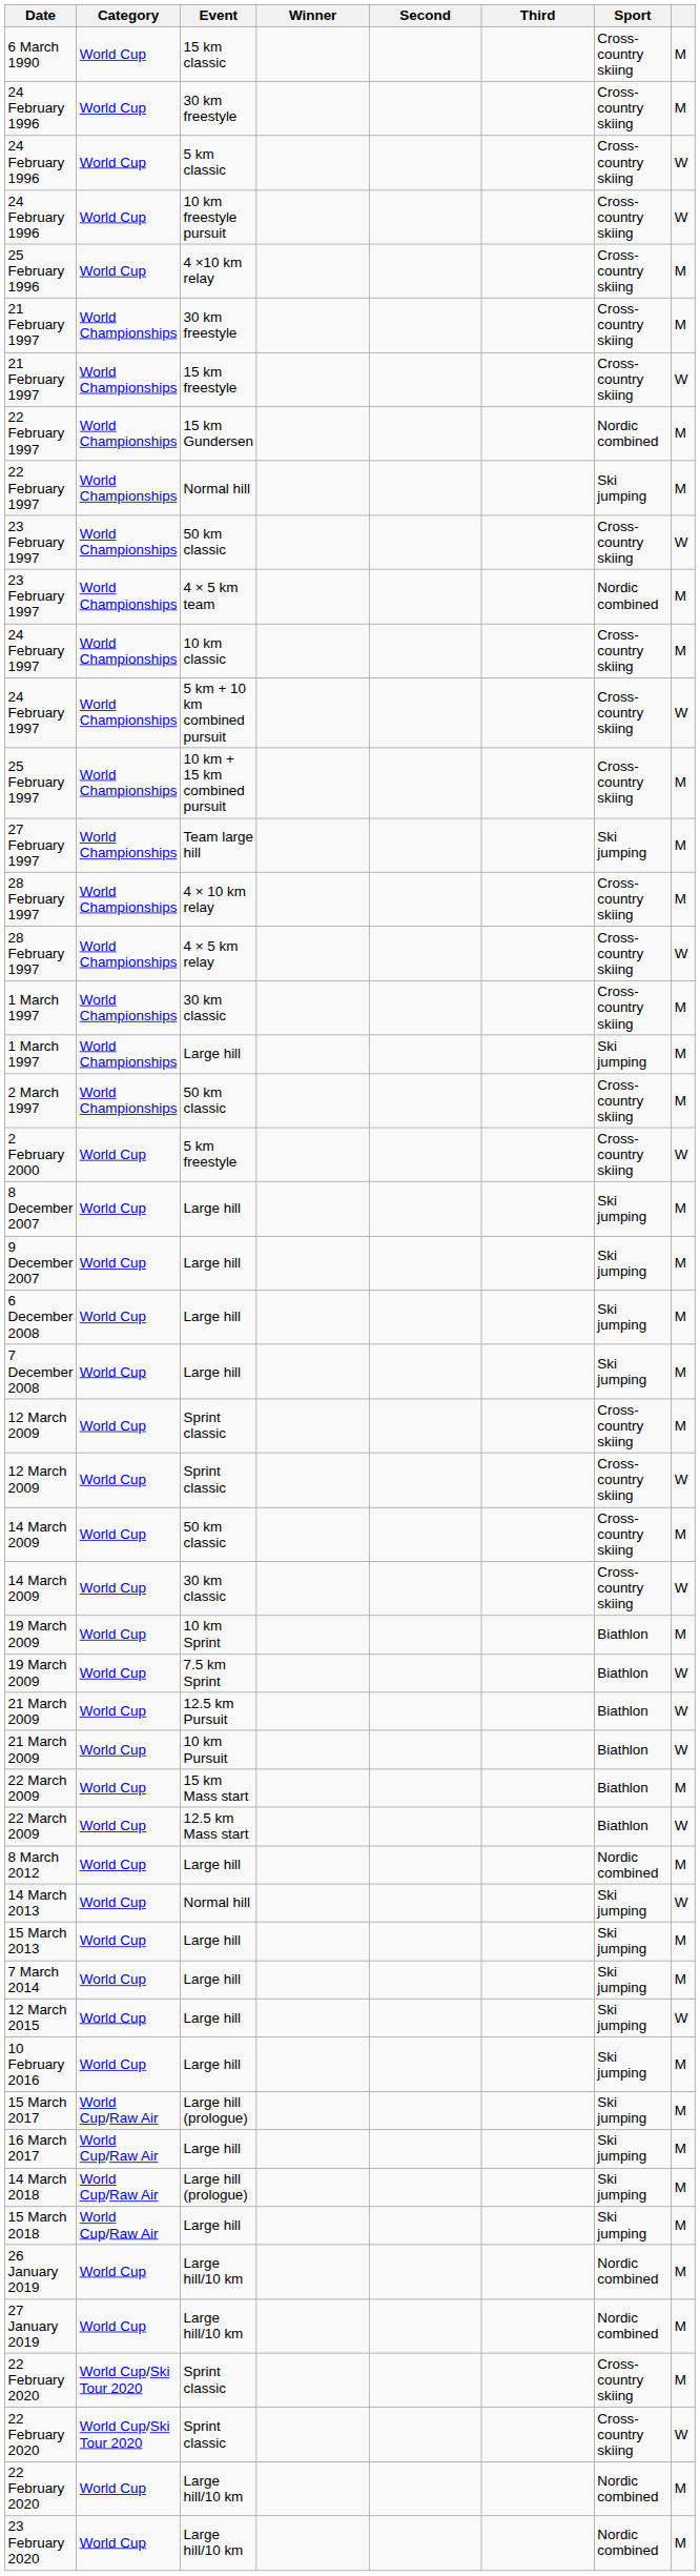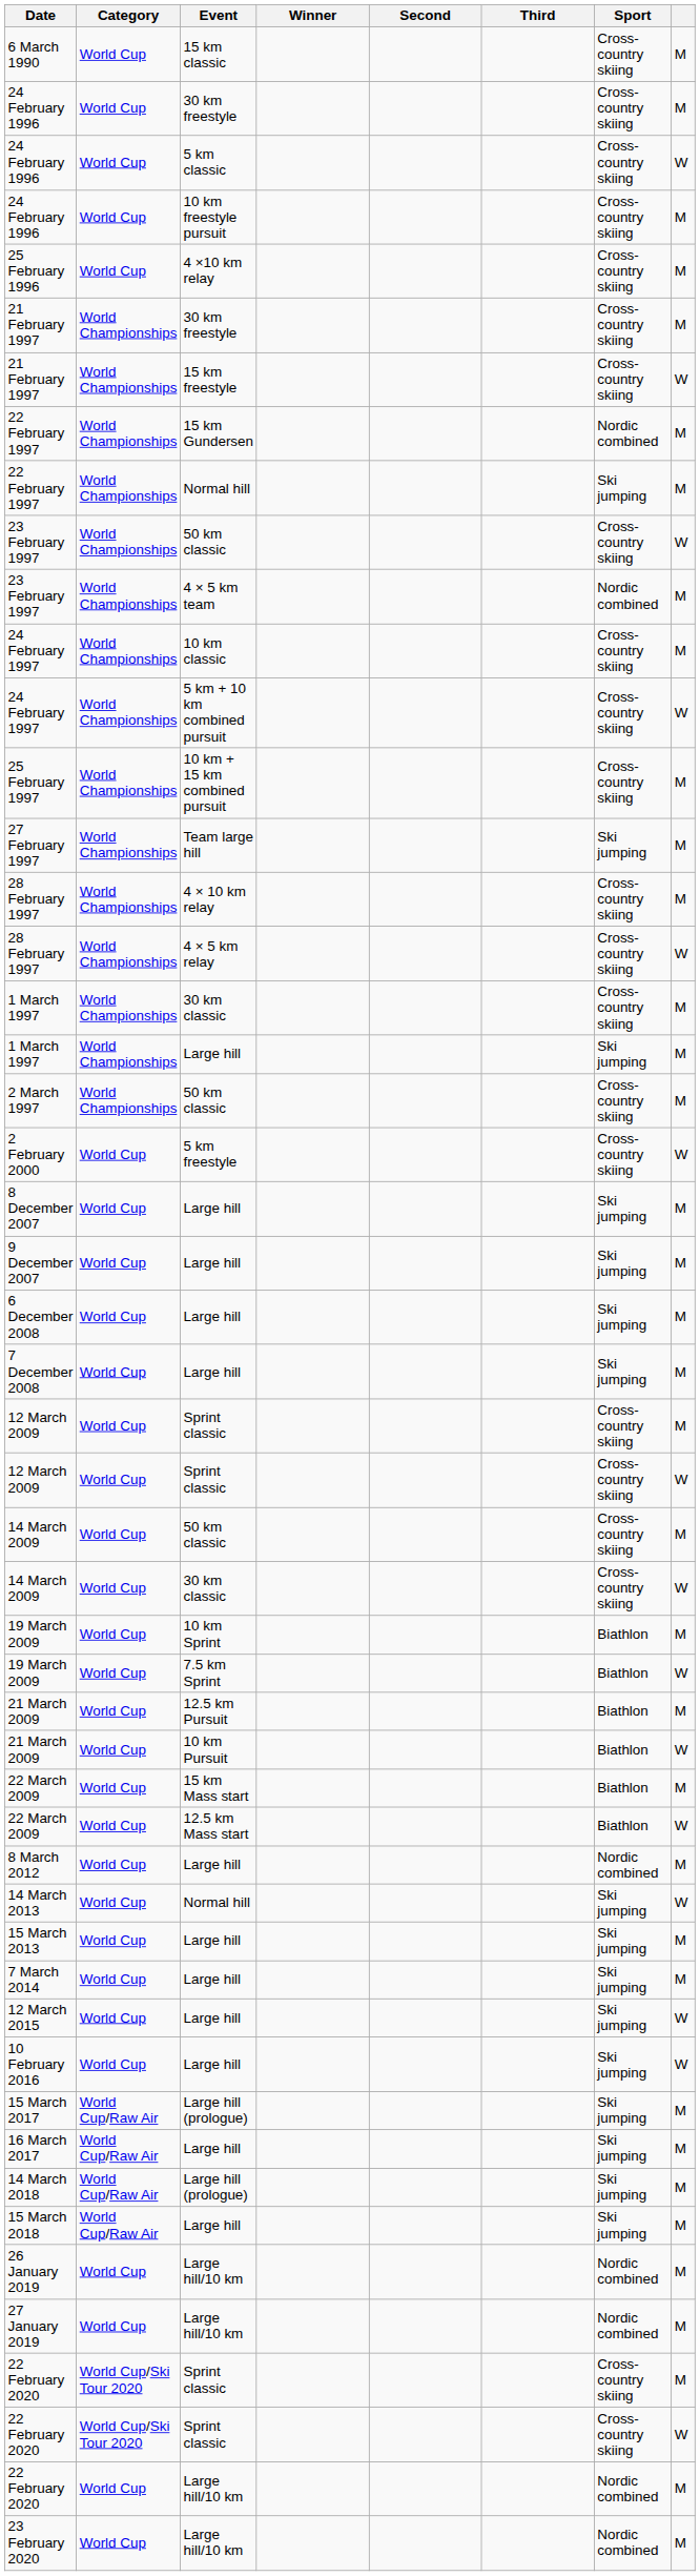 <table class="wikitable sortable">
 <tr>
 <th width=65 px;>Date</th>
 <th width=75 px;>Category</th>
 <th width=45 px;>Event</th>
 <th width=120 px;>Winner</th>
 <th width=120 px;>Second</th>
 <th width=120 px;>Third</th>
 <th width=80 px;>Sport</th>
 <th width=20 px;></th>
 </tr>
 <tr>
 <td>6 March 1990</td>
 <td><a href='#'>World Cup</a></td>
 <td>15 km classic</td>
 <td></td>
 <td></td>
 <td></td>
 <td>Cross-country skiing</td>
 <td>M</td>
 </tr>
 <tr>
 <td>24 February 1996</td>
 <td><a href='#'>World Cup</a></td>
 <td>30 km freestyle</td>
 <td></td>
 <td></td>
 <td></td>
 <td>Cross-country skiing</td>
 <td>M</td>
 </tr>
 <tr>
 <td>24 February 1996</td>
 <td><a href='#'>World Cup</a></td>
 <td>5 km classic</td>
 <td></td>
 <td></td>
 <td></td>
 <td>Cross-country skiing</td>
 <td>W</td>
 </tr>
 <tr>
 <td>24 February 1996</td>
 <td><a href='#'>World Cup</a></td>
 <td>10 km freestyle pursuit</td>
 <td></td>
 <td></td>
 <td></td>
 <td>Cross-country skiing</td>
-<td>W</td>
+<td>M</td>
 </tr>
 <tr>
 <td>25 February 1996</td>
 <td><a href='#'>World Cup</a></td>
 <td>4 ×10 km relay</td>
 <td></td>
 <td></td>
 <td></td>
 <td>Cross-country skiing</td>
 <td>M</td>
 </tr>
 <tr>
 <td>21 February 1997</td>
 <td><a href='#'>World Championships</a></td>
 <td>30 km freestyle</td>
 <td></td>
 <td></td>
 <td></td>
 <td>Cross-country skiing</td>
 <td>M</td>
 </tr>
 <tr>
 <td>21 February 1997</td>
 <td><a href='#'>World Championships</a></td>
 <td>15 km freestyle</td>
 <td></td>
 <td></td>
 <td></td>
 <td>Cross-country skiing</td>
 <td>W</td>
 </tr>
 <tr>
 <td>22 February 1997</td>
 <td><a href='#'>World Championships</a></td>
 <td>15 km Gundersen</td>
 <td></td>
 <td></td>
 <td></td>
 <td>Nordic combined</td>
 <td>M</td>
 </tr>
 <tr>
 <td>22 February 1997</td>
 <td><a href='#'>World Championships</a></td>
 <td>Normal hill</td>
 <td></td>
 <td></td>
 <td></td>
 <td>Ski jumping</td>
 <td>M</td>
 </tr>
 <tr>
 <td>23 February 1997</td>
 <td><a href='#'>World Championships</a></td>
 <td>50 km classic</td>
 <td></td>
 <td></td>
 <td></td>
 <td>Cross-country skiing</td>
 <td>W</td>
 </tr>
 <tr>
 <td>23 February 1997</td>
 <td><a href='#'>World Championships</a></td>
 <td>4 × 5 km team</td>
 <td></td>
 <td></td>
 <td></td>
 <td>Nordic combined</td>
 <td>M</td>
 </tr>
 <tr>
 <td>24 February 1997</td>
 <td><a href='#'>World Championships</a></td>
 <td>10 km classic</td>
 <td></td>
 <td></td>
 <td></td>
 <td>Cross-country skiing</td>
 <td>M</td>
 </tr>
 <tr>
 <td>24 February 1997</td>
 <td><a href='#'>World Championships</a></td>
 <td>5 km + 10 km combined pursuit</td>
 <td></td>
 <td></td>
 <td></td>
 <td>Cross-country skiing</td>
 <td>W</td>
 </tr>
 <tr>
 <td>25 February 1997</td>
 <td><a href='#'>World Championships</a></td>
 <td>10 km + 15 km combined pursuit</td>
 <td></td>
 <td></td>
 <td></td>
 <td>Cross-country skiing</td>
 <td>M</td>
 </tr>
 <tr>
 <td>27 February 1997</td>
 <td><a href='#'>World Championships</a></td>
 <td>Team large hill</td>
 <td></td>
 <td></td>
 <td></td>
 <td>Ski jumping</td>
 <td>M</td>
 </tr>
 <tr>
 <td>28 February 1997</td>
 <td><a href='#'>World Championships</a></td>
 <td>4 × 10 km relay</td>
 <td></td>
 <td></td>
 <td></td>
 <td>Cross-country skiing</td>
 <td>M</td>
 </tr>
 <tr>
 <td>28 February 1997</td>
 <td><a href='#'>World Championships</a></td>
 <td>4 × 5 km relay</td>
 <td></td>
 <td></td>
 <td></td>
 <td>Cross-country skiing</td>
 <td>W</td>
 </tr>
 <tr>
 <td>1 March 1997</td>
 <td><a href='#'>World Championships</a></td>
 <td>30 km classic</td>
 <td></td>
 <td></td>
 <td></td>
 <td>Cross-country skiing</td>
 <td>M</td>
 </tr>
 <tr>
 <td>1 March 1997</td>
 <td><a href='#'>World Championships</a></td>
 <td>Large hill</td>
 <td></td>
 <td></td>
 <td></td>
 <td>Ski jumping</td>
 <td>M</td>
 </tr>
 <tr>
 <td>2 March 1997</td>
 <td><a href='#'>World Championships</a></td>
 <td>50 km classic</td>
 <td></td>
 <td></td>
 <td></td>
 <td>Cross-country skiing</td>
 <td>M</td>
 </tr>
 <tr>
 <td>2 February 2000</td>
 <td><a href='#'>World Cup</a></td>
 <td>5 km freestyle</td>
 <td></td>
 <td></td>
 <td></td>
 <td>Cross-country skiing</td>
 <td>W</td>
 </tr>
 <tr>
 <td>8 December 2007</td>
 <td><a href='#'>World Cup</a></td>
 <td>Large hill</td>
 <td></td>
 <td></td>
 <td></td>
 <td>Ski jumping</td>
 <td>M</td>
 </tr>
 <tr>
 <td>9 December 2007</td>
 <td><a href='#'>World Cup</a></td>
 <td>Large hill</td>
 <td></td>
 <td></td>
 <td></td>
 <td>Ski jumping</td>
 <td>M</td>
 </tr>
 <tr>
 <td>6 December 2008</td>
 <td><a href='#'>World Cup</a></td>
 <td>Large hill</td>
 <td></td>
 <td></td>
 <td></td>
 <td>Ski jumping</td>
 <td>M</td>
 </tr>
 <tr>
 <td>7 December 2008</td>
 <td><a href='#'>World Cup</a></td>
 <td>Large hill</td>
 <td></td>
 <td></td>
 <td></td>
 <td>Ski jumping</td>
 <td>M</td>
 </tr>
 <tr>
 <td>12 March 2009</td>
 <td><a href='#'>World Cup</a></td>
 <td>Sprint classic</td>
 <td></td>
 <td></td>
 <td></td>
 <td>Cross-country skiing</td>
 <td>M</td>
 </tr>
 <tr>
 <td>12 March 2009</td>
 <td><a href='#'>World Cup</a></td>
 <td>Sprint classic</td>
 <td></td>
 <td></td>
 <td></td>
 <td>Cross-country skiing</td>
 <td>W</td>
 </tr>
 <tr>
 <td>14 March 2009</td>
 <td><a href='#'>World Cup</a></td>
 <td>50 km classic</td>
 <td></td>
 <td></td>
 <td></td>
 <td>Cross-country skiing</td>
 <td>M</td>
 </tr>
 <tr>
 <td>14 March 2009</td>
 <td><a href='#'>World Cup</a></td>
 <td>30 km classic</td>
 <td></td>
 <td></td>
 <td></td>
 <td>Cross-country skiing</td>
 <td>W</td>
 </tr>
 <tr>
 <td>19 March 2009</td>
 <td><a href='#'>World Cup</a></td>
 <td>10 km Sprint</td>
 <td></td>
 <td></td>
 <td></td>
 <td>Biathlon</td>
 <td>M</td>
 </tr>
 <tr>
 <td>19 March 2009</td>
 <td><a href='#'>World Cup</a></td>
 <td>7.5 km Sprint</td>
 <td></td>
 <td></td>
 <td></td>
 <td>Biathlon</td>
 <td>W</td>
 </tr>
 <tr>
 <td>21 March 2009</td>
 <td><a href='#'>World Cup</a></td>
 <td>12.5 km Pursuit</td>
 <td></td>
 <td></td>
 <td></td>
 <td>Biathlon</td>
-<td>W</td>
+<td>M</td>
 </tr>
 <tr>
 <td>21 March 2009</td>
 <td><a href='#'>World Cup</a></td>
 <td>10 km Pursuit</td>
 <td></td>
 <td></td>
 <td></td>
 <td>Biathlon</td>
 <td>W</td>
 </tr>
 <tr>
 <td>22 March 2009</td>
 <td><a href='#'>World Cup</a></td>
 <td>15 km Mass start</td>
 <td></td>
 <td></td>
 <td></td>
 <td>Biathlon</td>
 <td>M</td>
 </tr>
 <tr>
 <td>22 March 2009</td>
 <td><a href='#'>World Cup</a></td>
 <td>12.5 km Mass start</td>
 <td></td>
 <td></td>
 <td></td>
 <td>Biathlon</td>
 <td>W</td>
 </tr>
 <tr>
 <td>8 March 2012</td>
 <td><a href='#'>World Cup</a></td>
 <td>Large hill</td>
 <td></td>
 <td></td>
 <td></td>
 <td>Nordic combined</td>
 <td>M</td>
 </tr>
 <tr>
 <td>14 March 2013</td>
 <td><a href='#'>World Cup</a></td>
 <td>Normal hill</td>
 <td></td>
 <td></td>
 <td></td>
 <td>Ski jumping</td>
 <td>W</td>
 </tr>
 <tr>
 <td>15 March 2013</td>
 <td><a href='#'>World Cup</a></td>
 <td>Large hill</td>
 <td></td>
 <td></td>
 <td></td>
 <td>Ski jumping</td>
 <td>M</td>
 </tr>
 <tr>
 <td>7 March 2014</td>
 <td><a href='#'>World Cup</a></td>
 <td>Large hill</td>
 <td></td>
 <td></td>
 <td></td>
 <td>Ski jumping</td>
 <td>M</td>
 </tr>
 <tr>
 <td>12 March 2015</td>
 <td><a href='#'>World Cup</a></td>
 <td>Large hill</td>
 <td></td>
 <td></td>
 <td></td>
 <td>Ski jumping</td>
 <td>W</td>
 </tr>
 <tr>
 <td>10 February 2016</td>
 <td><a href='#'>World Cup</a></td>
 <td>Large hill</td>
 <td></td>
 <td></td>
 <td></td>
 <td>Ski jumping</td>
-<td>M</td>
+<td>W</td>
 </tr>
 <tr>
 <td>15 March 2017</td>
 <td><a href='#'>World Cup</a>/<a href='#'>Raw Air</a></td>
 <td>Large hill (prologue)</td>
 <td></td>
 <td></td>
 <td></td>
 <td>Ski jumping</td>
 <td>M</td>
 </tr>
 <tr>
 <td>16 March 2017</td>
 <td><a href='#'>World Cup</a>/<a href='#'>Raw Air</a></td>
 <td>Large hill</td>
 <td></td>
 <td></td>
 <td></td>
 <td>Ski jumping</td>
 <td>M</td>
 </tr>
 <tr>
 <td>14 March 2018</td>
 <td><a href='#'>World Cup</a>/<a href='#'>Raw Air</a></td>
 <td>Large hill (prologue)</td>
 <td></td>
 <td></td>
 <td></td>
 <td>Ski jumping</td>
 <td>M</td>
 </tr>
 <tr>
 <td>15 March 2018</td>
 <td><a href='#'>World Cup</a>/<a href='#'>Raw Air</a></td>
 <td>Large hill</td>
 <td></td>
 <td></td>
 <td></td>
 <td>Ski jumping</td>
 <td>M</td>
 </tr>
 <tr>
 <td>26 January 2019</td>
 <td><a href='#'>World Cup</a></td>
 <td>Large hill/10 km</td>
 <td></td>
 <td></td>
 <td></td>
 <td>Nordic combined</td>
 <td>M</td>
 </tr>
 <tr>
 <td>27 January 2019</td>
 <td><a href='#'>World Cup</a></td>
 <td>Large hill/10 km</td>
 <td></td>
 <td></td>
 <td></td>
 <td>Nordic combined</td>
 <td>M</td>
 </tr>
 <tr>
 <td>22 February 2020</td>
 <td><a href='#'>World Cup</a>/<a href='#'>Ski Tour 2020</a></td>
 <td>Sprint classic</td>
 <td></td>
 <td></td>
 <td></td>
 <td>Cross-country skiing</td>
 <td>M</td>
 </tr>
 <tr>
 <td>22 February 2020</td>
 <td><a href='#'>World Cup</a>/<a href='#'>Ski Tour 2020</a></td>
 <td>Sprint classic</td>
 <td></td>
 <td></td>
 <td></td>
 <td>Cross-country skiing</td>
 <td>W</td>
 </tr>
 <tr>
 <td>22 February 2020</td>
 <td><a href='#'>World Cup</a></td>
 <td>Large hill/10 km</td>
 <td></td>
 <td></td>
 <td></td>
 <td>Nordic combined</td>
 <td>M</td>
 </tr>
 <tr>
 <td>23 February 2020</td>
 <td><a href='#'>World Cup</a></td>
 <td>Large hill/10 km</td>
 <td></td>
 <td></td>
 <td></td>
 <td>Nordic combined</td>
 <td>M</td>
 </tr>
 </table>
